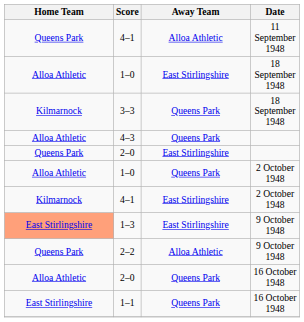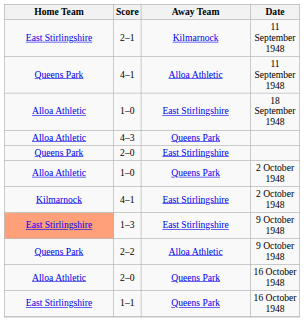 <table class="wikitable" style="text-align:center;">
 <tr>
 <th width=175>Home Team</th>
 <th width=20>Score</th>
 <th width=175>Away Team</th>
 <th width= 75>Date</th>
+</tr>
+<tr>
+<td><a href='#'>East Stirlingshire</a></td>
+<td>2–1</td>
+<td><a href='#'>Kilmarnock</a></td>
+<td>11 September 1948</td>
 </tr>
 <tr>
 <td><a href='#'>Queens Park</a></td>
 <td>4–1</td>
 <td><a href='#'>Alloa Athletic</a></td>
 <td>11 September 1948</td>
 </tr>
 <tr>
 <td><a href='#'>Alloa Athletic</a></td>
 <td>1–0</td>
 <td><a href='#'>East Stirlingshire</a></td>
-<td>18 September 1948</td>
-</tr>
-<tr>
-<td><a href='#'>Kilmarnock</a></td>
-<td>3–3</td>
-<td><a href='#'>Queens Park</a></td>
 <td>18 September 1948</td>
 </tr>
 <tr>
 <td><a href='#'>Alloa Athletic</a></td>
 <td>4–3</td>
 <td><a href='#'>Queens Park</a></td>
 <td></td>
 </tr>
 <tr>
 <td><a href='#'>Queens Park</a></td>
 <td>2–0</td>
 <td><a href='#'>East Stirlingshire</a></td>
 <td></td>
 </tr>
 <tr>
 <td><a href='#'>Alloa Athletic</a></td>
 <td>1–0</td>
 <td><a href='#'>Queens Park</a></td>
 <td>2 October 1948</td>
 </tr>
 <tr>
 <td><a href='#'>Kilmarnock</a></td>
 <td>4–1</td>
 <td><a href='#'>East Stirlingshire</a></td>
 <td>2 October 1948</td>
 </tr>
 <tr>
 <td style="background: lightsalmon;"><a href='#'>East Stirlingshire</a></td>
 <td>1–3</td>
 <td><a href='#'>East Stirlingshire</a></td>
 <td>9 October 1948</td>
 </tr>
 <tr>
 <td><a href='#'>Queens Park</a></td>
 <td>2–2</td>
 <td><a href='#'>Alloa Athletic</a></td>
 <td>9 October 1948</td>
 </tr>
 <tr>
 <td><a href='#'>Alloa Athletic</a></td>
 <td>2–0</td>
 <td><a href='#'>Queens Park</a></td>
 <td>16 October 1948</td>
 </tr>
 <tr>
 <td><a href='#'>East Stirlingshire</a></td>
 <td>1–1</td>
 <td><a href='#'>Queens Park</a></td>
 <td>16 October 1948</td>
 </tr>
 <tr>
 </tr>
 </table>
